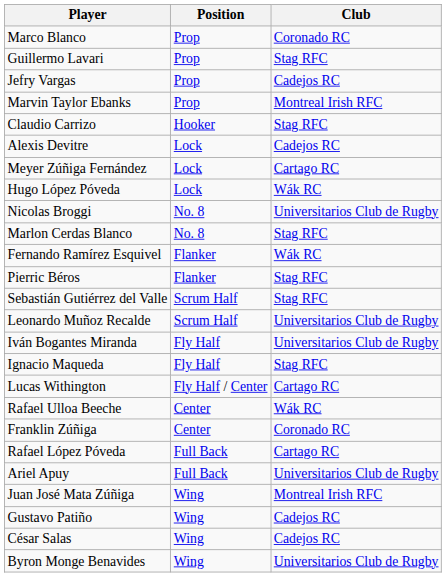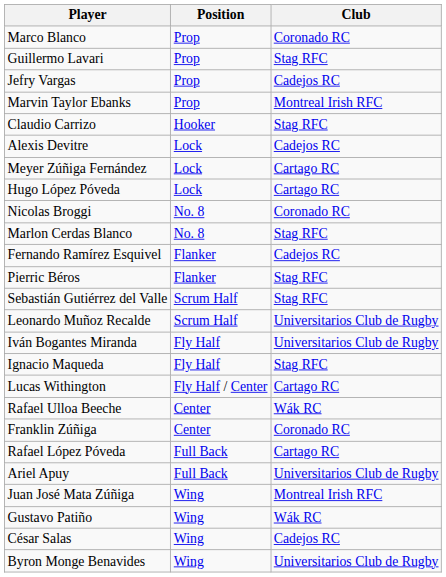 <table class="wikitable">
 <tr>
 <th>Player</th>
 <th>Position</th>
 <th>Club</th>
 </tr>
 <tr>
 <td>Marco Blanco</td>
 <td><a href='#'>Prop</a></td>
 <td> <a href='#'>Coronado RC</a></td>
 </tr>
 <tr>
 <td>Guillermo Lavari</td>
 <td><a href='#'>Prop</a></td>
 <td> <a href='#'>Stag RFC</a></td>
 </tr>
 <tr>
 <td>Jefry Vargas</td>
 <td><a href='#'>Prop</a></td>
 <td> <a href='#'>Cadejos RC</a></td>
 </tr>
 <tr>
 <td>Marvin Taylor Ebanks</td>
 <td><a href='#'>Prop</a></td>
 <td> <a href='#'>Montreal Irish RFC</a></td>
 </tr>
 <tr>
 <td>Claudio Carrizo</td>
 <td><a href='#'>Hooker</a></td>
 <td> <a href='#'>Stag RFC</a></td>
 </tr>
 <tr>
 <td>Alexis Devitre</td>
 <td><a href='#'>Lock</a></td>
 <td> <a href='#'>Cadejos RC</a></td>
 </tr>
 <tr>
 <td>Meyer Zúñiga Fernández</td>
 <td><a href='#'>Lock</a></td>
 <td> <a href='#'>Cartago RC</a></td>
 </tr>
 <tr>
 <td>Hugo López Póveda</td>
 <td><a href='#'>Lock</a></td>
-<td> <a href='#'>Wák RC</a></td>
+<td> <a href='#'>Cartago RC</a></td>
 </tr>
 <tr>
 <td>Nicolas Broggi</td>
 <td><a href='#'>No. 8</a></td>
-<td> <a href='#'>Universitarios Club de Rugby</a></td>
+<td> <a href='#'>Coronado RC</a></td>
 </tr>
 <tr>
 <td>Marlon Cerdas Blanco</td>
 <td><a href='#'>No. 8</a></td>
 <td> <a href='#'>Stag RFC</a></td>
 </tr>
 <tr>
 <td>Fernando Ramírez Esquivel</td>
 <td><a href='#'>Flanker</a></td>
-<td> <a href='#'>Wák RC</a></td>
+<td> <a href='#'>Cadejos RC</a></td>
 </tr>
 <tr>
 <td>Pierric Béros</td>
 <td><a href='#'>Flanker</a></td>
 <td> <a href='#'>Stag RFC</a></td>
 </tr>
 <tr>
 <td>Sebastián Gutiérrez del Valle</td>
 <td><a href='#'>Scrum Half</a></td>
 <td> <a href='#'>Stag RFC</a></td>
 </tr>
 <tr>
 <td>Leonardo Muñoz Recalde</td>
 <td><a href='#'>Scrum Half</a></td>
 <td> <a href='#'>Universitarios Club de Rugby</a></td>
 </tr>
 <tr>
 <td>Iván Bogantes Miranda</td>
 <td><a href='#'>Fly Half</a></td>
 <td> <a href='#'>Universitarios Club de Rugby</a></td>
 </tr>
 <tr>
 <td>Ignacio Maqueda</td>
 <td><a href='#'>Fly Half</a></td>
 <td> <a href='#'>Stag RFC</a></td>
 </tr>
 <tr>
 <td>Lucas Withington</td>
 <td><a href='#'>Fly Half</a> / <a href='#'>Center</a></td>
 <td> <a href='#'>Cartago RC</a></td>
 </tr>
 <tr>
 <td>Rafael Ulloa Beeche</td>
 <td><a href='#'>Center</a></td>
 <td> <a href='#'>Wák RC</a></td>
 </tr>
 <tr>
 <td>Franklin Zúñiga</td>
 <td><a href='#'>Center</a></td>
 <td> <a href='#'>Coronado RC</a></td>
 </tr>
 <tr>
 <td>Rafael López Póveda</td>
 <td><a href='#'>Full Back</a></td>
 <td> <a href='#'>Cartago RC</a></td>
 </tr>
 <tr>
 <td>Ariel Apuy</td>
 <td><a href='#'>Full Back</a></td>
 <td> <a href='#'>Universitarios Club de Rugby</a></td>
 </tr>
 <tr>
 <td>Juan José Mata Zúñiga</td>
 <td><a href='#'>Wing</a></td>
 <td> <a href='#'>Montreal Irish RFC</a></td>
 </tr>
 <tr>
 <td>Gustavo Patiño</td>
 <td><a href='#'>Wing</a></td>
-<td> <a href='#'>Cadejos RC</a></td>
+<td> <a href='#'>Wák RC</a></td>
 </tr>
 <tr>
 <td>César Salas</td>
 <td><a href='#'>Wing</a></td>
 <td> <a href='#'>Cadejos RC</a></td>
 </tr>
 <tr>
 <td>Byron Monge Benavides</td>
 <td><a href='#'>Wing</a></td>
 <td> <a href='#'>Universitarios Club de Rugby</a></td>
 </tr>
 </table>
